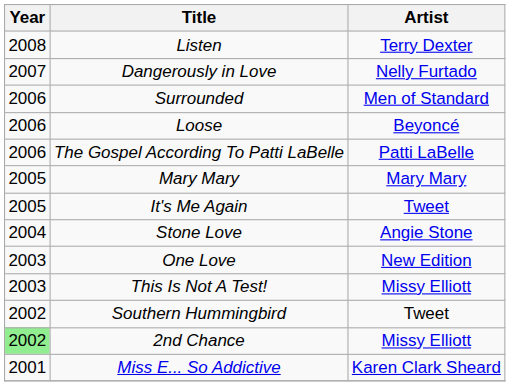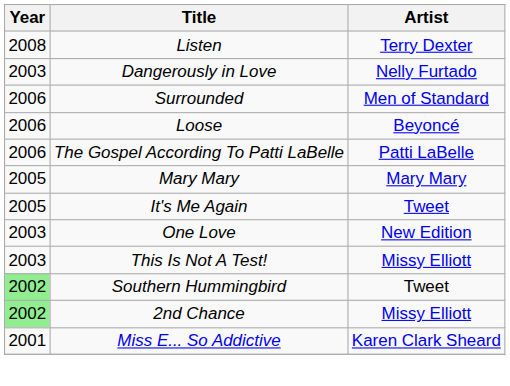 <table class="wikitable">
 <tr>
 <th>Year</th>
 <th>Title</th>
 <th>Artist</th>
 </tr>
 <tr>
 <td align="center">2008</td>
 <td align="center"><em>Listen</em></td>
 <td align="center"><a href='#'>Terry Dexter</a></td>
 </tr>
 <tr>
-<td align="center">2007</td>
+<td align="center">2003</td>
 <td align="center"><em>Dangerously in Love</em></td>
 <td align="center"><a href='#'>Nelly Furtado</a></td>
 </tr>
 <tr>
 <td align="center">2006</td>
 <td align="center"><em> Surrounded</em></td>
 <td align="center"><a href='#'>Men of Standard</a></td>
 </tr>
 <tr>
 <td align="center">2006</td>
 <td align="center"><em>Loose</em></td>
 <td align="center"><a href='#'>Beyoncé</a></td>
 </tr>
 <tr>
 <td align="center">2006</td>
 <td align="center"><em>The Gospel According To Patti LaBelle</em></td>
 <td align="center"><a href='#'>Patti LaBelle</a></td>
 </tr>
 <tr>
 <td align="center">2005</td>
 <td align="center"><em>Mary Mary</em></td>
 <td align="center"><a href='#'>Mary Mary</a></td>
 </tr>
 <tr>
 <td align="center">2005</td>
 <td align="center"><em>It's Me Again</em></td>
 <td align="center"><a href='#'>Tweet</a></td>
 </tr>
 <tr>
-<td align="center">2004</td>
-<td align="center"><em>Stone Love</em></td>
-<td align="center"><a href='#'>Angie Stone</a></td>
-</tr>
-<tr>
 <td align="center">2003</td>
 <td align="center"><em>One Love</em></td>
 <td align="center"><a href='#'>New Edition</a></td>
 </tr>
 <tr>
 <td align="center">2003</td>
 <td align="center"><em> This Is Not A Test!</em></td>
 <td align="center"><a href='#'>Missy Elliott</a></td>
 </tr>
 <tr>
-<td align="center">2002</td>
+<td align="center" style="background: lightgreen;">2002</td>
 <td align="center"><em>Southern Hummingbird</em></td>
 <td align="center">Tweet</td>
 </tr>
 <tr>
 <td align="center" style="background: lightgreen;">2002</td>
 <td align="center"><em>2nd Chance</em></td>
 <td align="center"><a href='#'>Missy Elliott</a></td>
 </tr>
 <tr>
 <td align="center">2001</td>
 <td align="center"><em><a href='#'>Miss E... So Addictive</a></em></td>
 <td align="center"><a href='#'>Karen Clark Sheard</a></td>
 </tr>
 <tr>
 </tr>
 </table>
